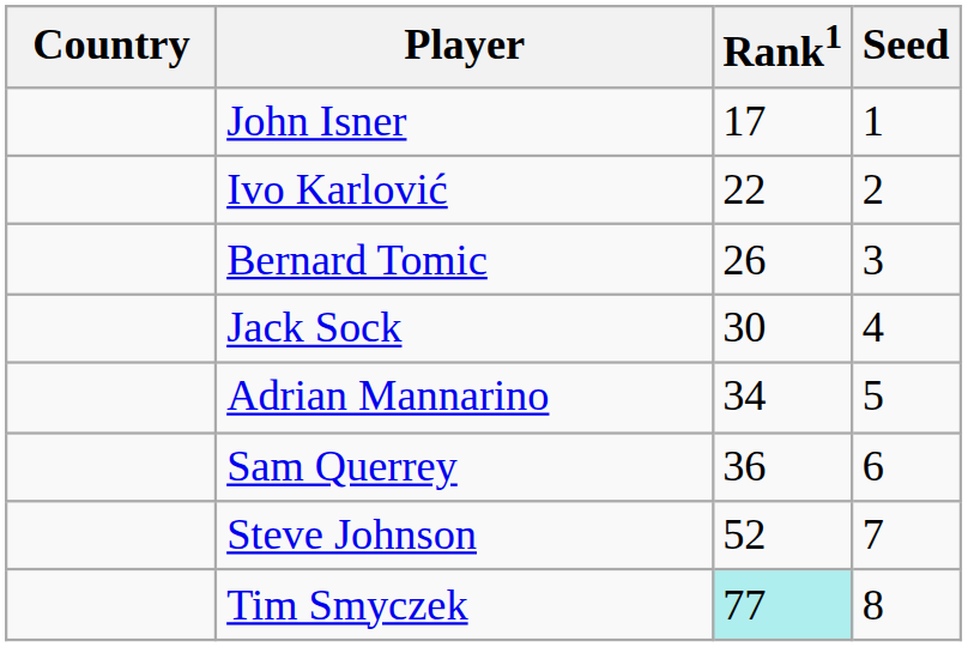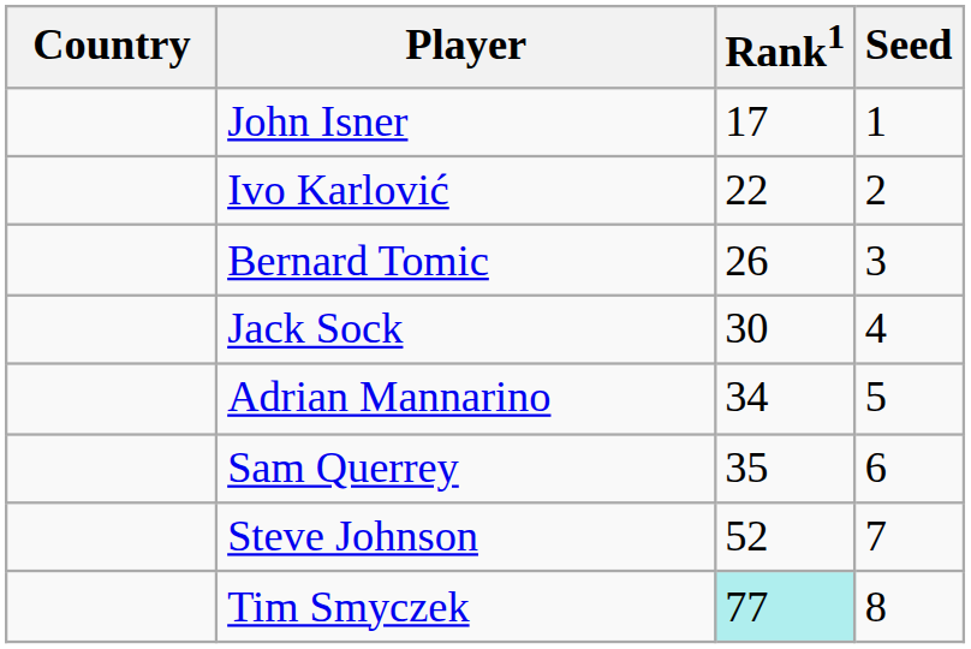 <table class="sortable wikitable">
 <tr>
 <th width="70">Country</th>
 <th width="175">Player</th>
 <th>Rank<sup>1</sup></th>
 <th>Seed</th>
 </tr>
 <tr>
 <td></td>
 <td><a href='#'>John Isner</a></td>
 <td>17</td>
 <td>1</td>
 </tr>
 <tr>
 <td></td>
 <td><a href='#'>Ivo Karlović</a></td>
 <td>22</td>
 <td>2</td>
 </tr>
 <tr>
 <td></td>
 <td><a href='#'>Bernard Tomic</a></td>
 <td>26</td>
 <td>3</td>
 </tr>
 <tr>
 <td></td>
 <td><a href='#'>Jack Sock</a></td>
 <td>30</td>
 <td>4</td>
 </tr>
 <tr>
 <td></td>
 <td><a href='#'>Adrian Mannarino</a></td>
 <td>34</td>
 <td>5</td>
 </tr>
 <tr>
 <td></td>
 <td><a href='#'>Sam Querrey</a></td>
-<td>36</td>
+<td>35</td>
 <td>6</td>
 </tr>
 <tr>
 <td></td>
 <td><a href='#'>Steve Johnson</a></td>
 <td>52</td>
 <td>7</td>
 </tr>
 <tr>
 <td></td>
 <td><a href='#'>Tim Smyczek</a></td>
 <td style="background: paleturquoise;">77</td>
 <td>8</td>
 </tr>
 </table>
